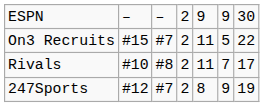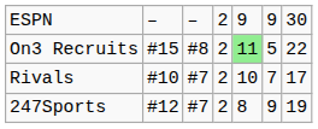 <table class="wikitable">
 <tr>
 <td>ESPN</td>
 <td>–</td>
 <td>–</td>
 <td>2</td>
 <td>9</td>
 <td>9</td>
 <td>30</td>
 </tr>
 <tr>
 <td>On3 Recruits</td>
 <td>#15</td>
-<td>#7</td>
+<td>#8</td>
 <td>2</td>
-<td>11</td>
+<td style="background: lightgreen;">11</td>
 <td>5</td>
 <td>22</td>
 </tr>
 <tr>
 <td>Rivals</td>
 <td>#10</td>
-<td>#8</td>
+<td>#7</td>
 <td>2</td>
-<td>11</td>
+<td>10</td>
 <td>7</td>
 <td>17</td>
 </tr>
 <tr>
 <td>247Sports</td>
 <td>#12</td>
 <td>#7</td>
 <td>2</td>
 <td>8</td>
 <td>9</td>
 <td>19</td>
 </tr>
 </table>
